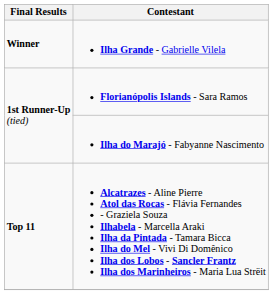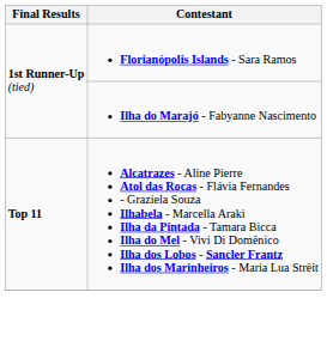 <table class="wikitable">
 <tr>
 <th>Final Results</th>
 <th>Contestant</th>
-</tr>
-<tr>
-<td><strong>Winner</strong></td>
-<td><br><ul><li><strong> <a href='#'>Ilha Grande</a></strong> - <a href='#'>Gabrielle Vilela</a></li></ul></td>
 </tr>
 <tr>
 <td rowspan=2><strong>1st Runner-Up</strong><br><em>(tied)</em></td>
 <td><br><ul><li><strong> <a href='#'>Florianópolis Islands</a></strong> - Sara Ramos</li></ul></td>
 </tr>
 <tr>
 <td><br><ul><li><strong> <a href='#'>Ilha do Marajó</a></strong> - Fabyanne Nascimento</li></ul></td>
 </tr>
 <tr>
 <td><strong>Top 11</strong></td>
 <td><br><ul><li><strong> <a href='#'>Alcatrazes</a></strong> - Aline Pierre</li><li><strong> <a href='#'>Atol das Rocas</a></strong> - Flávia Fernandes</li><li><strong></strong> - Graziela Souza</li><li><strong> <a href='#'>Ilhabela</a></strong> - Marcella Araki</li><li><strong> <a href='#'>Ilha da Pintada</a></strong> - Tamara Bicca</li><li><strong> <a href='#'>Ilha do Mel</a></strong> - Vivi Di Domênico</li><li><strong> <a href='#'>Ilha dos Lobos</a></strong> - <strong><a href='#'>Sancler Frantz</a></strong></li><li><strong> <a href='#'>Ilha dos Marinheiros</a></strong> - Maria Lua Strëit</li></ul></td>
 </tr>
 <tr>
 </tr>
 </table>
